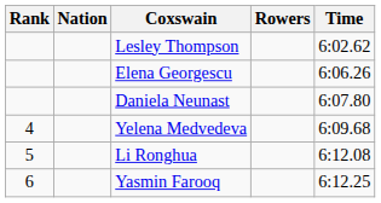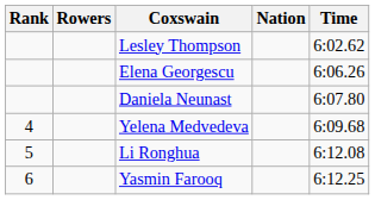 <table class="wikitable sortable" style="text-align:center">
 <tr>
 <th>Rank</th>
+<th>Rowers</th>
+<th>Coxswain</th>
 <th>Nation</th>
-<th>Coxswain</th>
-<th>Rowers</th>
 <th>Time</th>
 </tr>
 <tr>
 <td></td>
+<td align=left data-sort-value="Barnes, Kirsten"></td>
+<td align=left data-sort-value="Thompson, Lesley"><a href='#'>Lesley Thompson</a></td>
 <td align=left></td>
-<td align=left data-sort-value="Thompson, Lesley"><a href='#'>Lesley Thompson</a></td>
-<td align=left data-sort-value="Barnes, Kirsten"></td>
 <td>6:02.62</td>
 </tr>
 <tr>
 <td></td>
+<td align=left data-sort-value="Neculai, Viorica"></td>
+<td align=left data-sort-value="Georgescu, Elena"><a href='#'>Elena Georgescu</a></td>
 <td align=left></td>
-<td align=left data-sort-value="Georgescu, Elena"><a href='#'>Elena Georgescu</a></td>
-<td align=left data-sort-value="Neculai, Viorica"></td>
 <td>6:06.26</td>
 </tr>
 <tr>
 <td></td>
+<td align=left data-sort-value="Dördelmann, Sylvia"></td>
+<td align=left data-sort-value="Neunast, Daniela"><a href='#'>Daniela Neunast</a></td>
 <td align=left></td>
-<td align=left data-sort-value="Neunast, Daniela"><a href='#'>Daniela Neunast</a></td>
-<td align=left data-sort-value="Dördelmann, Sylvia"></td>
 <td>6:07.80</td>
 </tr>
 <tr>
 <td>4</td>
+<td align=left data-sort-value="Fil, Svitlana"></td>
+<td align=left data-sort-value="Medvedeva, Yelena"><a href='#'>Yelena Medvedeva</a></td>
 <td align=left></td>
-<td align=left data-sort-value="Medvedeva, Yelena"><a href='#'>Yelena Medvedeva</a></td>
-<td align=left data-sort-value="Fil, Svitlana"></td>
 <td>6:09.68</td>
 </tr>
 <tr>
 <td>5</td>
 <td align=left></td>
 <td align=left><a href='#'>Li Ronghua</a></td>
 <td align=left></td>
 <td>6:12.08</td>
 </tr>
 <tr>
 <td>6</td>
+<td align=left data-sort-value="Brown, Tina"></td>
+<td align=left data-sort-value="Farooq, Yasmin"><a href='#'>Yasmin Farooq</a></td>
 <td align=left></td>
-<td align=left data-sort-value="Farooq, Yasmin"><a href='#'>Yasmin Farooq</a></td>
-<td align=left data-sort-value="Brown, Tina"></td>
 <td>6:12.25</td>
 </tr>
 </table>
